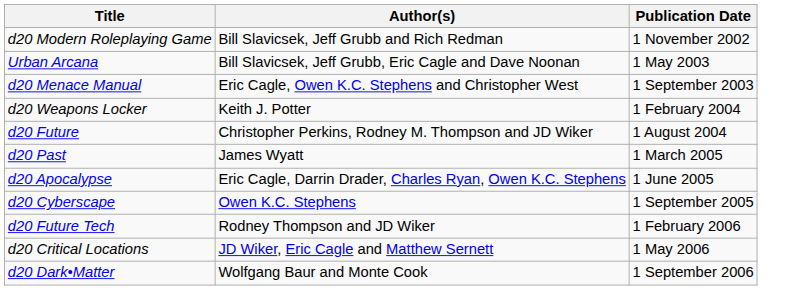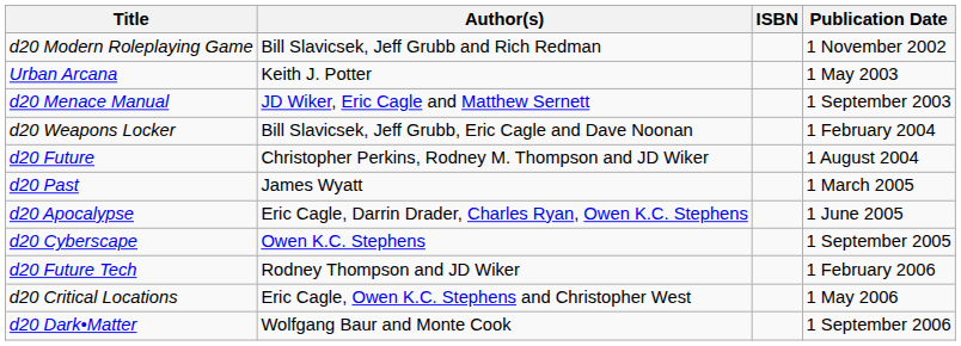 <table class="wikitable">
 <tr>
 <th>Title</th>
 <th>Author(s)</th>
+<th>ISBN</th>
 <th>Publication Date</th>
 </tr>
 <tr>
 <td><em>d20 Modern Roleplaying Game</em></td>
 <td>Bill Slavicsek, Jeff Grubb and Rich Redman</td>
+<td></td>
 <td>1 November 2002</td>
 </tr>
 <tr>
 <td><em><a href='#'>Urban Arcana</a></em></td>
-<td>Bill Slavicsek, Jeff Grubb, Eric Cagle and Dave Noonan</td>
+<td>Keith J. Potter</td>
+<td></td>
 <td>1 May 2003</td>
 </tr>
 <tr>
 <td><em><a href='#'>d20 Menace Manual</a></em></td>
-<td>Eric Cagle, <a href='#'>Owen K.C. Stephens</a> and Christopher West</td>
+<td><a href='#'>JD Wiker</a>, <a href='#'>Eric Cagle</a> and <a href='#'>Matthew Sernett</a></td>
+<td></td>
 <td>1 September 2003</td>
 </tr>
 <tr>
 <td><em>d20 Weapons Locker</em></td>
-<td>Keith J. Potter</td>
+<td>Bill Slavicsek, Jeff Grubb, Eric Cagle and Dave Noonan</td>
+<td></td>
 <td>1 February 2004</td>
 </tr>
 <tr>
 <td><em><a href='#'>d20 Future</a></em></td>
 <td>Christopher Perkins, Rodney M. Thompson and JD Wiker</td>
+<td></td>
 <td>1 August 2004</td>
 </tr>
 <tr>
 <td><em><a href='#'>d20 Past</a></em></td>
 <td>James Wyatt</td>
+<td></td>
 <td>1 March 2005</td>
 </tr>
 <tr>
 <td><em><a href='#'>d20 Apocalypse</a></em></td>
 <td>Eric Cagle, Darrin Drader, <a href='#'>Charles Ryan</a>, <a href='#'>Owen K.C. Stephens</a></td>
+<td></td>
 <td>1 June 2005</td>
 </tr>
 <tr>
 <td><em><a href='#'>d20 Cyberscape</a></em></td>
 <td><a href='#'>Owen K.C. Stephens</a></td>
+<td></td>
 <td>1 September 2005</td>
 </tr>
 <tr>
 <td><em><a href='#'>d20 Future Tech</a></em></td>
 <td>Rodney Thompson and JD Wiker</td>
+<td></td>
 <td>1 February 2006</td>
 </tr>
 <tr>
 <td><em>d20 Critical Locations</em></td>
-<td><a href='#'>JD Wiker</a>, <a href='#'>Eric Cagle</a> and <a href='#'>Matthew Sernett</a></td>
+<td>Eric Cagle, <a href='#'>Owen K.C. Stephens</a> and Christopher West</td>
+<td></td>
 <td>1 May 2006</td>
 </tr>
 <tr>
 <td><em><a href='#'>d20 Dark•Matter</a></em></td>
 <td>Wolfgang Baur and Monte Cook</td>
+<td></td>
 <td>1 September 2006</td>
 </tr>
 </table>
